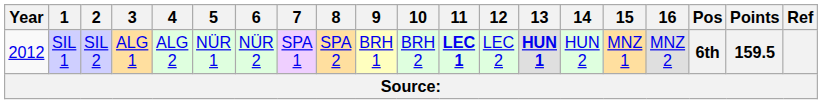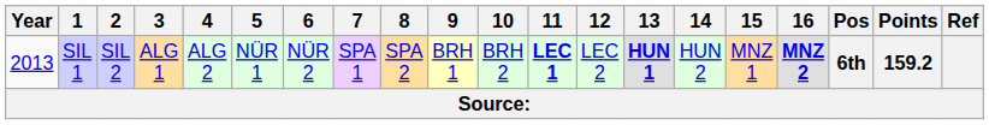 <table class="wikitable" style="text-align:center; font-size:85%">
 <tr>
 <th>Year</th>
 <th>1</th>
 <th>2</th>
 <th>3</th>
 <th>4</th>
 <th>5</th>
 <th>6</th>
 <th>7</th>
 <th>8</th>
 <th>9</th>
 <th>10</th>
 <th>11</th>
 <th>12</th>
 <th>13</th>
 <th>14</th>
 <th>15</th>
 <th>16</th>
 <th>Pos</th>
 <th>Points</th>
 <th>Ref</th>
 </tr>
 <tr>
-<td><a href='#'>2012</a></td>
+<td><a href='#'>2013</a></td>
 <td style="background:#CFCFFF;"><a href='#'>SIL<br>1</a><br></td>
 <td style="background:#CFCFFF;"><a href='#'>SIL<br>2</a><br></td>
 <td style="background:#FFDF9F;"><a href='#'>ALG<br>1</a><br></td>
 <td style="background:#DFFFDF;"><a href='#'>ALG<br>2</a><br></td>
 <td style="background:#DFFFDF;"><a href='#'>NÜR<br>1</a><br></td>
 <td style="background:#DFFFDF;"><a href='#'>NÜR<br>2</a><br></td>
 <td style="background:#EFCFFF;"><a href='#'>SPA<br>1</a><br></td>
 <td style="background:#FFDF9F;"><a href='#'>SPA<br>2</a><br></td>
 <td style="background:#FFFFBF;"><a href='#'>BRH<br>1</a><br></td>
 <td style="background:#DFFFDF;"><a href='#'>BRH<br>2</a><br></td>
 <td style="background:#DFFFDF;"><strong><a href='#'>LEC<br>1</a><br></strong></td>
 <td style="background:#DFFFDF;"><a href='#'>LEC<br>2</a><br></td>
 <td style="background:#DFDFDF;"><strong><a href='#'>HUN<br>1</a></strong><br></td>
 <td style="background:#DFFFDF;"><a href='#'>HUN<br>2</a><br></td>
 <td style="background:#FFDF9F;"><a href='#'>MNZ<br>1</a><br></td>
-<td style="background:#DFDFDF;"><a href='#'>MNZ<br>2</a><br></td>
+<td style="background:#DFDFDF;"><strong><a href='#'>MNZ<br>2</a><br></strong></td>
 <th>6th</th>
-<th>159.5</th>
+<th>159.2</th>
 <th></th>
 </tr>
 <tr>
 <th colspan="20">Source:</th>
 </tr>
 </table>
